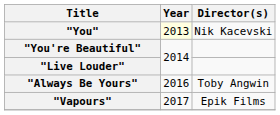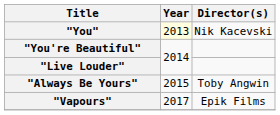 <table class="wikitable plainrowheaders" style="text-align:center;" border="1">
 <tr>
 <th scope="col" style="width:14em;">Title</th>
 <th scope="col">Year</th>
 <th scope="col">Director(s)</th>
 </tr>
 <tr>
 <th scope="row">"You"</th>
 <td style="background: lightyellow;">2013</td>
 <td>Nik Kacevski</td>
 </tr>
 <tr>
 <th scope="row">"You're Beautiful"</th>
 <td rowspan="2">2014</td>
 <td></td>
 </tr>
 <tr>
 <th scope="row">"Live Louder"</th>
 <td></td>
 </tr>
 <tr>
 <th scope="row">"Always Be Yours"</th>
-<td>2016</td>
+<td>2015</td>
 <td>Toby Angwin</td>
 </tr>
 <tr>
 <th scope="row">"Vapours"</th>
 <td>2017</td>
 <td>Epik Films</td>
 </tr>
 <tr>
 </tr>
 </table>
